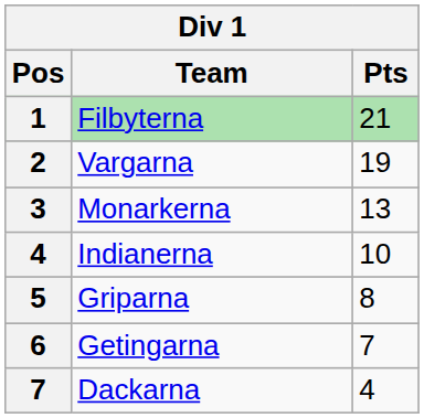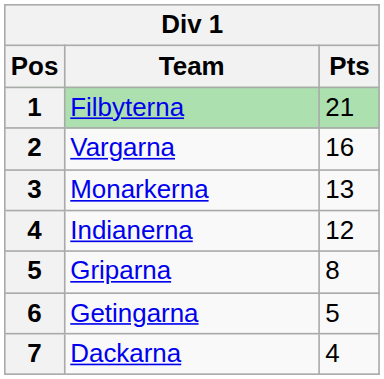 <table class="wikitable">
 <tr>
 <th colspan="3">Div 1</th>
 </tr>
 <tr>
 <th width=20>Pos</th>
 <th width=150>Team</th>
 <th width=30>Pts</th>
 </tr>
 <tr style="background:#ACE1AF;">
 <th>1</th>
 <td><a href='#'>Filbyterna</a></td>
 <td>21</td>
 </tr>
 <tr>
 <th>2</th>
 <td><a href='#'>Vargarna</a></td>
-<td>19</td>
+<td>16</td>
 </tr>
 <tr>
 <th>3</th>
 <td><a href='#'>Monarkerna</a></td>
 <td>13</td>
 </tr>
 <tr>
 <th>4</th>
 <td><a href='#'>Indianerna</a></td>
-<td>10</td>
+<td>12</td>
 </tr>
 <tr>
 <th>5</th>
 <td><a href='#'>Griparna</a></td>
 <td>8</td>
 </tr>
 <tr>
 <th>6</th>
 <td><a href='#'>Getingarna</a></td>
-<td>7</td>
+<td>5</td>
 </tr>
 <tr>
 <th>7</th>
 <td><a href='#'>Dackarna</a></td>
 <td>4</td>
 </tr>
 </table>
